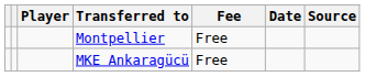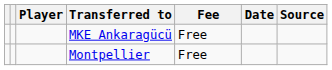 <table class="wikitable plainrowheaders sortable">
 <tr>
 <th></th>
 <th></th>
 <th scope=col>Player</th>
 <th>Transferred to</th>
 <th !scope=col; style="width: 65px;">Fee</th>
 <th scope=col>Date</th>
 <th scope=col>Source</th>
 </tr>
 <tr>
 <td align=center></td>
 <td align=center></td>
 <td></td>
-<td> <a href='#'>Montpellier</a></td>
+<td> <a href='#'>MKE Ankaragücü</a></td>
 <td>Free</td>
 <td></td>
 <td></td>
 </tr>
 <tr>
 <td align=center></td>
 <td align=center></td>
 <td></td>
-<td> <a href='#'>MKE Ankaragücü</a></td>
+<td> <a href='#'>Montpellier</a></td>
 <td>Free</td>
 <td></td>
 <td></td>
 </tr>
 </table>
